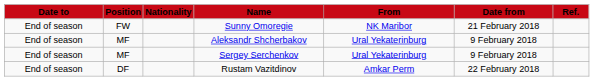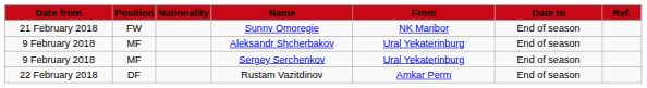 <table class="wikitable"  style="text-align:center; font-size:90%; ">
 <tr>
-<th style="background:#C80815; color:black; width:150px;">Date to</th>
+<th style="background:#C80815; color:black; width:150px;">Date from</th>
 <th style="background:#C80815; color:black; width:50px;">Position</th>
 <th style="background:#C80815; color:black; width:50px;">Nationality</th>
 <th style="background:#C80815; color:black; width:200px;">Name</th>
 <th style="background:#C80815; color:black; width:200px;">From</th>
-<th style="background:#C80815; color:black; width:150px;">Date from</th>
+<th style="background:#C80815; color:black; width:150px;">Date to</th>
 <th style="background:#C80815; color:black; width:50px;">Ref.</th>
 </tr>
 <tr>
-<td>End of season</td>
+<td>21 February 2018</td>
 <td>FW</td>
 <td></td>
 <td><a href='#'>Sunny Omoregie</a></td>
 <td><a href='#'>NK Maribor</a></td>
-<td>21 February 2018</td>
+<td>End of season</td>
 <td></td>
 </tr>
 <tr>
-<td>End of season</td>
+<td>9 February 2018</td>
 <td>MF</td>
 <td></td>
 <td><a href='#'>Aleksandr Shcherbakov</a></td>
 <td><a href='#'>Ural Yekaterinburg</a></td>
-<td>9 February 2018</td>
+<td>End of season</td>
 <td></td>
 </tr>
 <tr>
-<td>End of season</td>
+<td>9 February 2018</td>
 <td>MF</td>
 <td></td>
 <td><a href='#'>Sergey Serchenkov</a></td>
 <td><a href='#'>Ural Yekaterinburg</a></td>
-<td>9 February 2018</td>
+<td>End of season</td>
 <td></td>
 </tr>
 <tr>
-<td>End of season</td>
+<td>22 February 2018</td>
 <td>DF</td>
 <td></td>
 <td>Rustam Vazitdinov</td>
 <td><a href='#'>Amkar Perm</a></td>
-<td>22 February 2018</td>
+<td>End of season</td>
 <td></td>
 </tr>
 </table>
